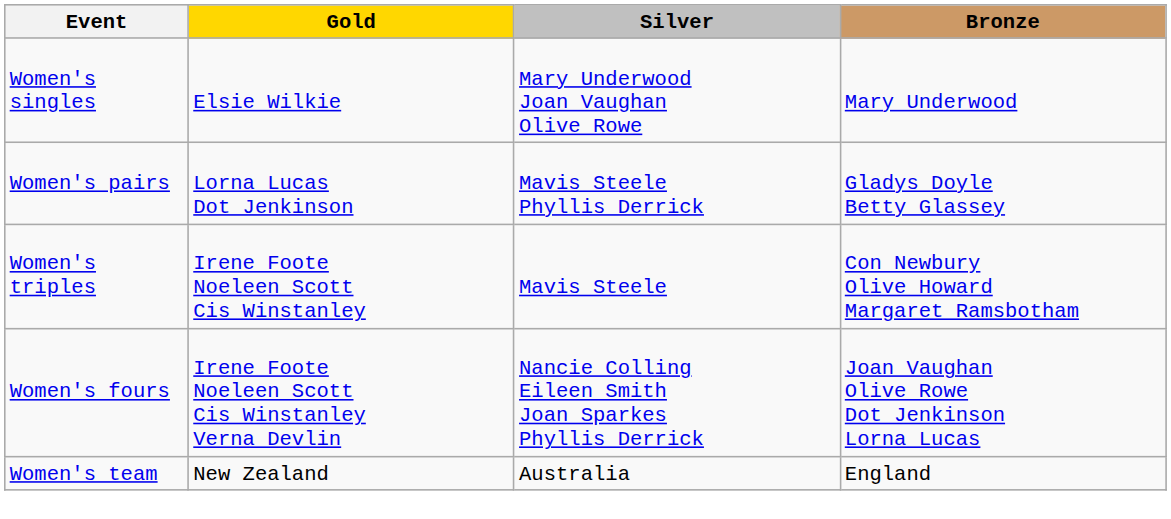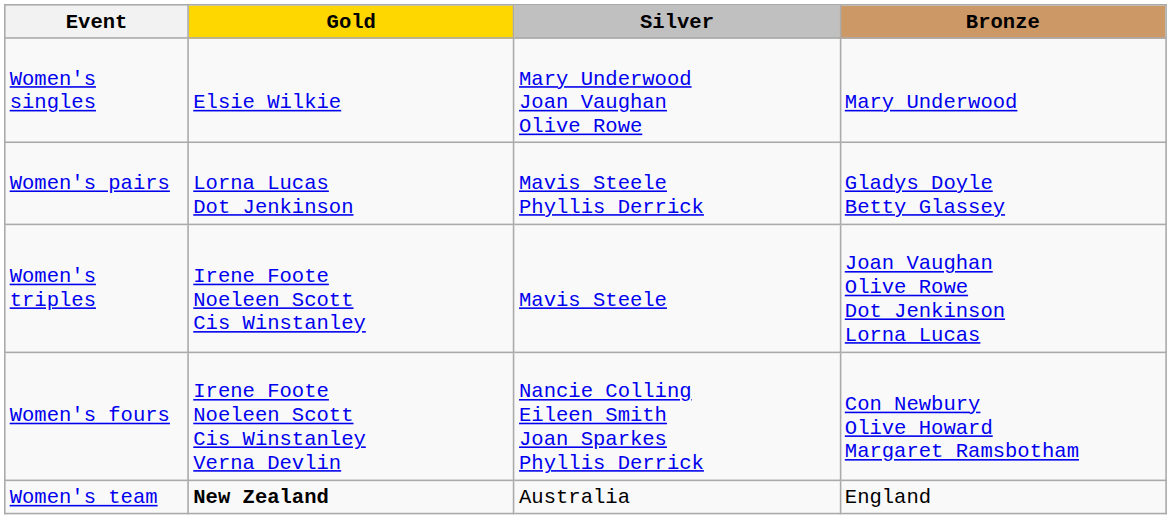 <table class="wikitable" style="font-size: 100%">
 <tr>
 <th width=110>Event</th>
 <th width=200 style="background-color: gold;">Gold</th>
 <th width=200 style="background-color: silver;">Silver</th>
 <th width=200 style="background-color: #cc9966;">Bronze</th>
 </tr>
 <tr>
 <td><a href='#'>Women's singles</a></td>
 <td><br>  <a href='#'>Elsie Wilkie</a></td>
 <td><br> <a href='#'>Mary Underwood</a><br> <a href='#'>Joan Vaughan</a><br> <a href='#'>Olive Rowe</a></td>
 <td><br><a href='#'>Mary Underwood</a></td>
 </tr>
 <tr>
 <td><a href='#'>Women's pairs</a></td>
 <td> <br><a href='#'>Lorna Lucas</a> <br> <a href='#'>Dot Jenkinson</a></td>
 <td> <br>      <a href='#'>Mavis Steele</a> <br> <a href='#'>Phyllis Derrick</a></td>
 <td> <br><a href='#'>Gladys Doyle</a> <br> <a href='#'>Betty Glassey</a></td>
 </tr>
 <tr>
 <td><a href='#'>Women's triples</a></td>
 <td><br>     <a href='#'>Irene Foote</a><br> <a href='#'>Noeleen Scott</a><br> <a href='#'>Cis Winstanley</a></td>
 <td><br> <a href='#'>Mavis Steele</a></td>
-<td><br> <a href='#'>Con Newbury</a><br> <a href='#'>Olive Howard</a><br> <a href='#'>Margaret Ramsbotham</a></td>
+<td><br>     <a href='#'>Joan Vaughan</a><br> <a href='#'>Olive Rowe</a><br> <a href='#'>Dot Jenkinson</a> <br> <a href='#'>Lorna Lucas</a></td>
 </tr>
 <tr>
 <td><a href='#'>Women's fours</a></td>
 <td><br>    <a href='#'>Irene Foote</a><br> <a href='#'>Noeleen Scott</a><br> <a href='#'>Cis Winstanley</a> <br> <a href='#'>Verna Devlin</a></td>
 <td><br><a href='#'>Nancie Colling</a><br> <a href='#'>Eileen Smith</a><br> <a href='#'>Joan Sparkes</a> <br> <a href='#'>Phyllis Derrick</a></td>
-<td><br>     <a href='#'>Joan Vaughan</a><br> <a href='#'>Olive Rowe</a><br> <a href='#'>Dot Jenkinson</a> <br> <a href='#'>Lorna Lucas</a></td>
+<td><br> <a href='#'>Con Newbury</a><br> <a href='#'>Olive Howard</a><br> <a href='#'>Margaret Ramsbotham</a></td>
 </tr>
 <tr>
 <td><a href='#'>Women's team</a></td>
-<td> New Zealand</td>
+<td><strong> New Zealand</strong></td>
 <td> Australia</td>
 <td> England</td>
 </tr>
 </table>
